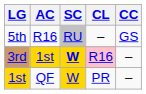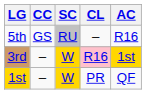 <table class="wikitable" style="text-align:center;">
 <tr>
 <th><a href='#'>LG</a></th>
-<th><a href='#'>AC</a></th>
+<th><a href='#'>CC</a></th>
 <th><a href='#'>SC</a></th>
 <th><a href='#'>CL</a></th>
-<th><a href='#'>CC</a></th>
+<th><a href='#'>AC</a></th>
 </tr>
 <tr>
 <td><a href='#'>5th</a></td>
-<td><a href='#'>R16</a></td>
+<td><a href='#'>GS</a></td>
 <td style="background:silver;"><a href='#'>RU</a></td>
 <td>–</td>
-<td><a href='#'>GS</a></td>
+<td><a href='#'>R16</a></td>
 </tr>
 <tr>
 <td style="background:#c96;"><a href='#'>3rd</a></td>
+<td>–</td>
+<td style="background:gold;"><a href='#'>W</a></td>
+<td style="background: pink;"><a href='#'>R16</a></td>
 <td style="background:gold;"><a href='#'>1st</a></td>
-<td style="background:gold;"><strong><a href='#'>W</a></strong></td>
-<td style="background: pink;"><a href='#'>R16</a></td>
-<td>–</td>
 </tr>
 <tr>
 <td style="background:gold;"><a href='#'>1st</a></td>
-<td><a href='#'>QF</a></td>
+<td>–</td>
 <td style="background:gold;"><a href='#'>W</a></td>
 <td><a href='#'>PR</a></td>
-<td>–</td>
+<td><a href='#'>QF</a></td>
 </tr>
 </table>
